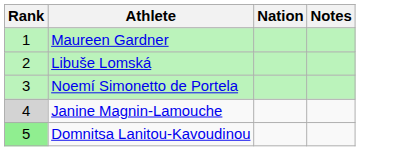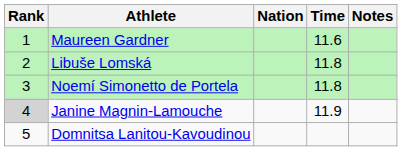 <table class="wikitable sortable" style="text-align:center">
 <tr>
 <th>Rank</th>
 <th>Athlete</th>
 <th>Nation</th>
+<th>Time</th>
 <th>Notes</th>
 </tr>
 <tr bgcolor=#bbf3bb>
 <td>1</td>
 <td align=left><a href='#'>Maureen Gardner</a></td>
 <td align=left></td>
+<td>11.6</td>
 <td></td>
 </tr>
 <tr bgcolor=#bbf3bb>
 <td>2</td>
 <td align=left><a href='#'>Libuše Lomská</a></td>
 <td align=left></td>
+<td>11.8</td>
 <td></td>
 </tr>
 <tr bgcolor=#bbf3bb>
 <td>3</td>
 <td align=left><a href='#'>Noemí Simonetto de Portela</a></td>
 <td align=left></td>
+<td>11.8</td>
 <td></td>
 </tr>
 <tr>
 <td style="background: lightgrey;">4</td>
 <td align=left><a href='#'>Janine Magnin-Lamouche</a></td>
 <td align=left></td>
+<td>11.9</td>
 <td></td>
 </tr>
 <tr>
-<td style="background: lightgreen;">5</td>
+<td>5</td>
 <td align=left><a href='#'>Domnitsa Lanitou-Kavoudinou</a></td>
 <td align=left></td>
 <td></td>
+<td></td>
 </tr>
 </table>
